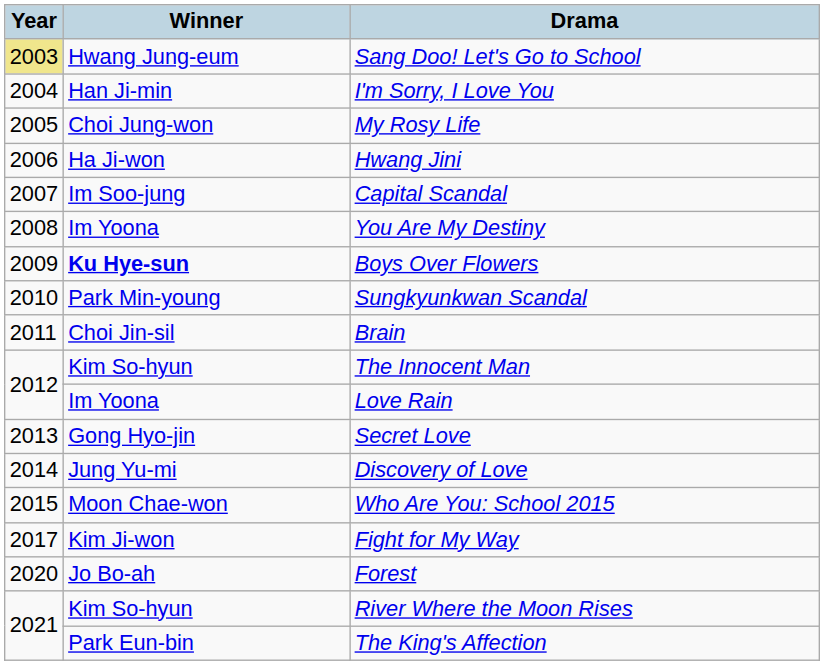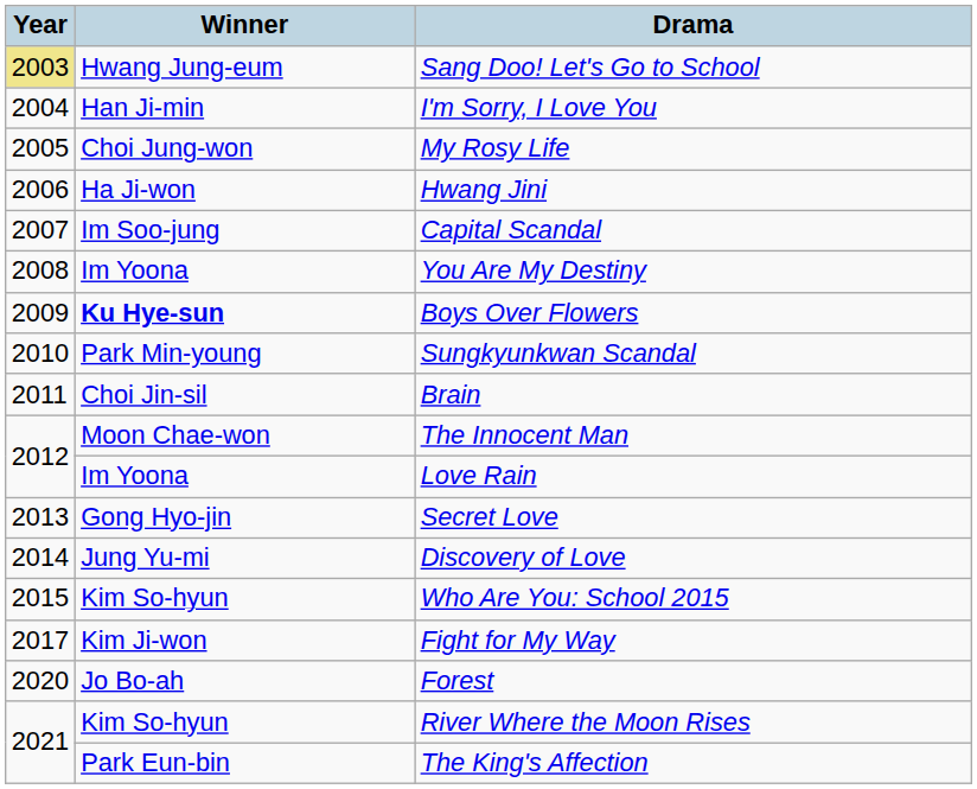 <table class="wikitable" style="width:600px">
 <tr>
 <th style="background:#BED5E1;" width="30">Year</th>
 <th style="background:#BED5E1;">Winner</th>
 <th style="background:#BED5E1;">Drama</th>
 </tr>
 <tr>
 <td style="background: khaki;">2003</td>
 <td><a href='#'>Hwang Jung-eum</a></td>
 <td><em><a href='#'>Sang Doo! Let's Go to School</a></em></td>
 </tr>
 <tr>
 <td>2004</td>
 <td><a href='#'>Han Ji-min</a></td>
 <td><em><a href='#'>I'm Sorry, I Love You</a></em></td>
 </tr>
 <tr>
 <td>2005</td>
 <td><a href='#'>Choi Jung-won</a></td>
 <td><em><a href='#'>My Rosy Life</a></em></td>
 </tr>
 <tr>
 <td>2006</td>
 <td><a href='#'>Ha Ji-won</a></td>
 <td><em><a href='#'>Hwang Jini</a></em></td>
 </tr>
 <tr>
 <td>2007</td>
 <td><a href='#'>Im Soo-jung</a></td>
 <td><em><a href='#'>Capital Scandal</a></em></td>
 </tr>
 <tr>
 <td>2008</td>
 <td><a href='#'>Im Yoona</a></td>
 <td><em><a href='#'>You Are My Destiny</a></em></td>
 </tr>
 <tr>
 <td>2009</td>
 <td><strong><a href='#'>Ku Hye-sun</a></strong></td>
 <td><em><a href='#'>Boys Over Flowers</a></em></td>
 </tr>
 <tr>
 <td>2010</td>
 <td><a href='#'>Park Min-young</a></td>
 <td><em><a href='#'>Sungkyunkwan Scandal</a></em></td>
 </tr>
 <tr>
 <td>2011</td>
 <td><a href='#'>Choi Jin-sil</a></td>
 <td><em><a href='#'>Brain</a></em></td>
 </tr>
 <tr>
 <td rowspan="2">2012</td>
-<td><a href='#'>Kim So-hyun</a></td>
+<td><a href='#'>Moon Chae-won</a></td>
 <td><em><a href='#'>The Innocent Man</a></em></td>
 </tr>
 <tr>
 <td><a href='#'>Im Yoona</a></td>
 <td><em><a href='#'>Love Rain</a></em></td>
 </tr>
 <tr>
 <td>2013</td>
 <td><a href='#'>Gong Hyo-jin</a></td>
 <td><em><a href='#'>Secret Love</a></em></td>
 </tr>
 <tr>
 <td>2014</td>
 <td><a href='#'>Jung Yu-mi</a></td>
 <td><em><a href='#'>Discovery of Love</a></em></td>
 </tr>
 <tr>
 <td>2015</td>
-<td><a href='#'>Moon Chae-won</a></td>
+<td><a href='#'>Kim So-hyun</a></td>
 <td><em><a href='#'>Who Are You: School 2015</a></em></td>
 </tr>
 <tr>
 <td>2017</td>
 <td><a href='#'>Kim Ji-won</a></td>
 <td><em><a href='#'>Fight for My Way</a></em></td>
 </tr>
 <tr>
 <td>2020</td>
 <td><a href='#'>Jo Bo-ah</a></td>
 <td><em><a href='#'>Forest</a></em></td>
 </tr>
 <tr>
 <td rowspan="2">2021</td>
 <td><a href='#'>Kim So-hyun</a></td>
 <td><em><a href='#'>River Where the Moon Rises</a></em></td>
 </tr>
 <tr>
 <td><a href='#'>Park Eun-bin</a></td>
 <td><em><a href='#'>The King's Affection</a></em></td>
 </tr>
 </table>
